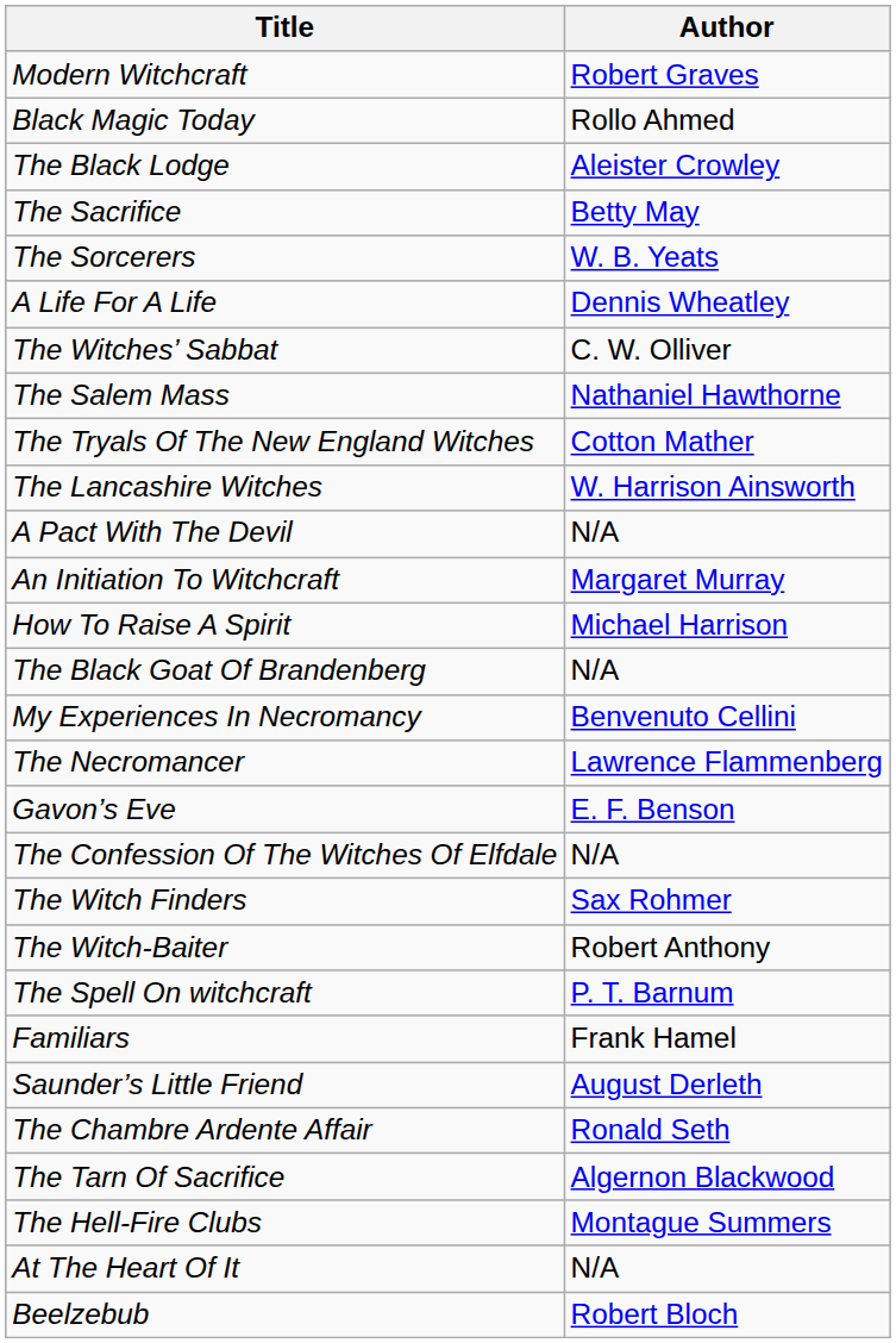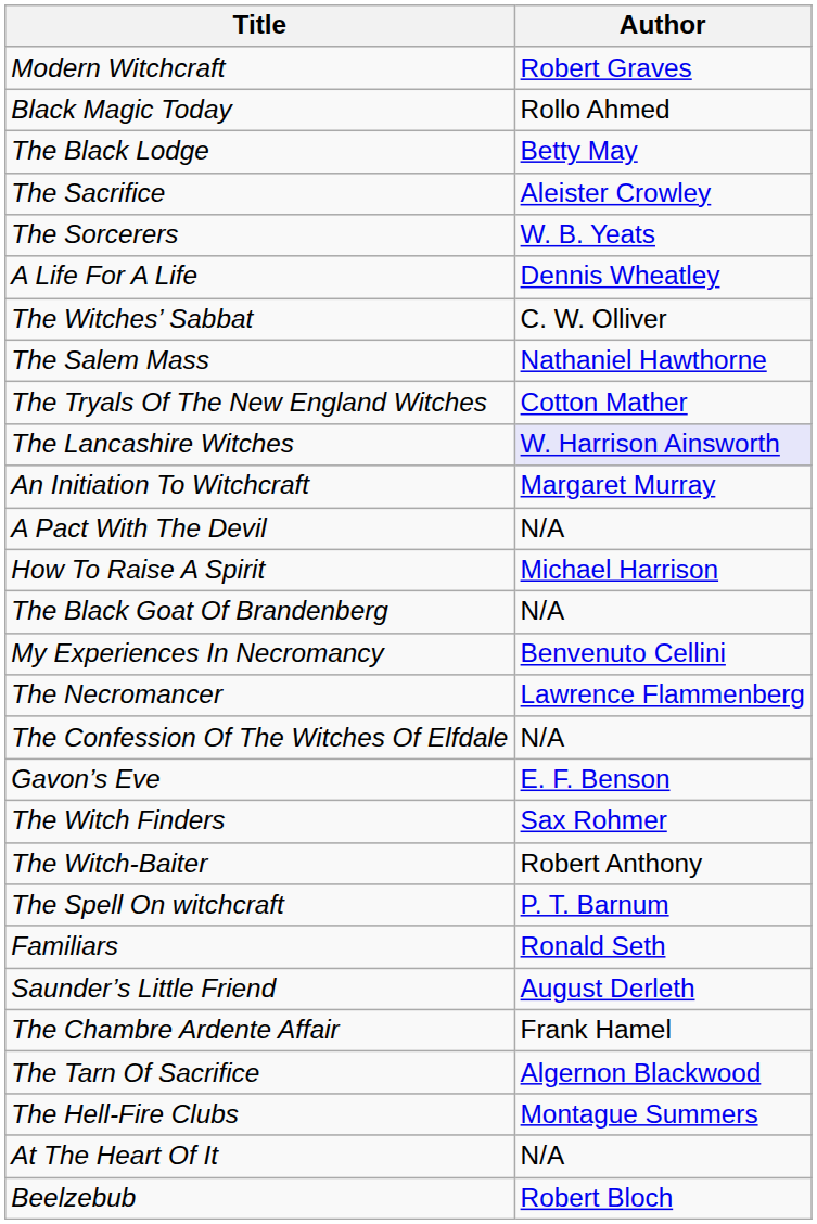 <table class="wikitable">
 <tr>
 <th>Title</th>
 <th>Author</th>
 </tr>
 <tr>
 <td><em>Modern Witchcraft</em></td>
 <td><a href='#'>Robert Graves</a></td>
 </tr>
 <tr>
 <td><em>Black Magic Today</em></td>
 <td>Rollo Ahmed</td>
 </tr>
 <tr>
 <td><em>The Black Lodge</em></td>
-<td><a href='#'>Aleister Crowley</a></td>
+<td><a href='#'>Betty May</a></td>
 </tr>
 <tr>
 <td><em>The Sacrifice</em></td>
-<td><a href='#'>Betty May</a></td>
+<td><a href='#'>Aleister Crowley</a></td>
 </tr>
 <tr>
 <td><em>The Sorcerers</em></td>
 <td><a href='#'>W. B. Yeats</a></td>
 </tr>
 <tr>
 <td><em>A Life For A Life</em></td>
 <td><a href='#'>Dennis Wheatley</a></td>
 </tr>
 <tr>
 <td><em>The Witches’ Sabbat</em></td>
 <td>C. W. Olliver</td>
 </tr>
 <tr>
 <td><em>The Salem Mass</em></td>
 <td><a href='#'>Nathaniel Hawthorne</a></td>
 </tr>
 <tr>
 <td><em>The Tryals Of The New England Witches</em></td>
 <td><a href='#'>Cotton Mather</a></td>
 </tr>
 <tr>
 <td><em>The Lancashire Witches</em></td>
-<td><a href='#'>W. Harrison Ainsworth</a></td>
+<td style="background: lavender;"><a href='#'>W. Harrison Ainsworth</a></td>
+</tr>
+<tr>
+<td><em>An Initiation To Witchcraft</em></td>
+<td><a href='#'>Margaret Murray</a></td>
 </tr>
 <tr>
 <td><em>A Pact With The Devil</em></td>
 <td>N/A</td>
-</tr>
-<tr>
-<td><em>An Initiation To Witchcraft</em></td>
-<td><a href='#'>Margaret Murray</a></td>
 </tr>
 <tr>
 <td><em>How To Raise A Spirit</em></td>
 <td><a href='#'>Michael Harrison</a></td>
 </tr>
 <tr>
 <td><em>The Black Goat Of Brandenberg</em></td>
 <td>N/A</td>
 </tr>
 <tr>
 <td><em>My Experiences In Necromancy</em></td>
 <td><a href='#'>Benvenuto Cellini</a></td>
 </tr>
 <tr>
 <td><em>The Necromancer</em></td>
 <td><a href='#'>Lawrence Flammenberg</a></td>
 </tr>
 <tr>
+<td><em>The Confession Of The Witches Of Elfdale</em></td>
+<td>N/A</td>
+</tr>
+<tr>
 <td><em>Gavon’s Eve</em></td>
 <td><a href='#'>E. F. Benson</a></td>
-</tr>
-<tr>
-<td><em>The Confession Of The Witches Of Elfdale</em></td>
-<td>N/A</td>
 </tr>
 <tr>
 <td><em>The Witch Finders</em></td>
 <td><a href='#'>Sax Rohmer</a></td>
 </tr>
 <tr>
 <td><em>The Witch-Baiter</em></td>
 <td>Robert Anthony</td>
 </tr>
 <tr>
 <td><em>The Spell On witchcraft</em></td>
 <td><a href='#'>P. T. Barnum</a></td>
 </tr>
 <tr>
 <td><em>Familiars</em></td>
-<td>Frank Hamel</td>
+<td><a href='#'>Ronald Seth</a></td>
 </tr>
 <tr>
 <td><em>Saunder’s Little Friend</em></td>
 <td><a href='#'>August Derleth</a></td>
 </tr>
 <tr>
 <td><em>The Chambre Ardente Affair</em></td>
-<td><a href='#'>Ronald Seth</a></td>
+<td>Frank Hamel</td>
 </tr>
 <tr>
 <td><em>The Tarn Of Sacrifice</em></td>
 <td><a href='#'>Algernon Blackwood</a></td>
 </tr>
 <tr>
 <td><em>The Hell-Fire Clubs</em></td>
 <td><a href='#'>Montague Summers</a></td>
 </tr>
 <tr>
 <td><em>At The Heart Of It</em></td>
 <td>N/A</td>
 </tr>
 <tr>
 <td><em>Beelzebub</em></td>
 <td><a href='#'>Robert Bloch</a></td>
 </tr>
 </table>
